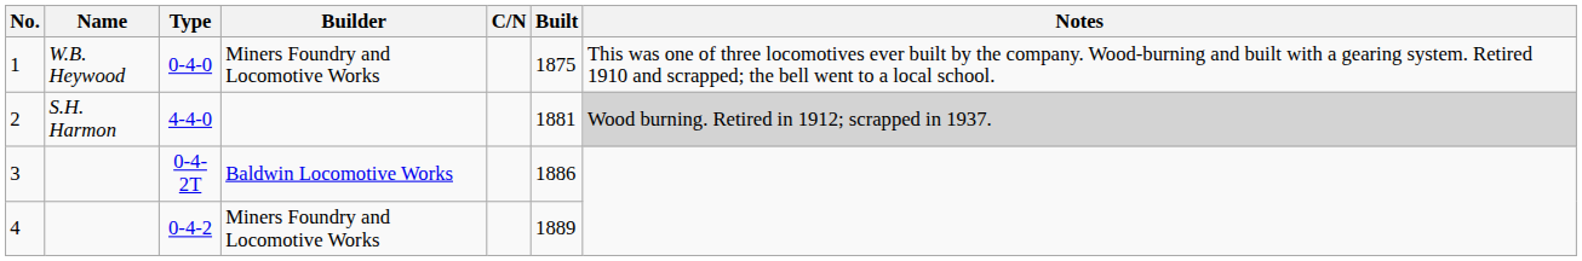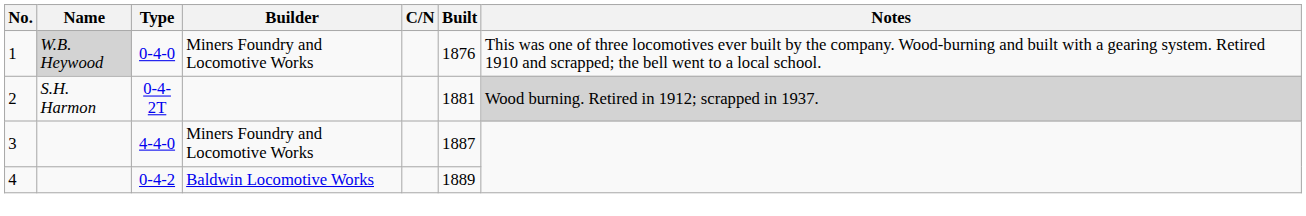 <table class="wikitable">
 <tr>
 <th>No.</th>
 <th>Name</th>
 <th>Type</th>
 <th>Builder</th>
 <th>C/N</th>
 <th>Built</th>
 <th>Notes</th>
 </tr>
 <tr>
 <td>1</td>
-<td><em>W.B. Heywood</em></td>
+<td style="background: lightgrey;"><em>W.B. Heywood</em></td>
 <td align=center><a href='#'>0-4-0</a></td>
 <td>Miners Foundry and Locomotive Works</td>
 <td></td>
-<td>1875</td>
+<td>1876</td>
 <td>This was one of three locomotives ever built by the company. Wood-burning and built with a gearing system. Retired 1910 and scrapped; the bell went to a local school.</td>
 </tr>
 <tr>
 <td>2</td>
 <td><em>S.H. Harmon</em></td>
-<td align=center><a href='#'>4-4-0</a></td>
+<td align=center><a href='#'>0-4-2T</a></td>
 <td></td>
 <td></td>
 <td>1881</td>
 <td style="background: lightgrey;">Wood burning. Retired in 1912; scrapped in 1937.</td>
 </tr>
 <tr>
 <td>3</td>
 <td></td>
-<td align=center><a href='#'>0-4-2T</a></td>
-<td><a href='#'>Baldwin Locomotive Works</a></td>
+<td align=center><a href='#'>4-4-0</a></td>
+<td>Miners Foundry and Locomotive Works</td>
 <td></td>
-<td>1886</td>
+<td>1887</td>
 </tr>
 <tr>
 <td>4</td>
 <td></td>
 <td align=center><a href='#'>0-4-2</a></td>
-<td>Miners Foundry and Locomotive Works</td>
+<td><a href='#'>Baldwin Locomotive Works</a></td>
 <td></td>
 <td>1889</td>
 </tr>
 </table>
